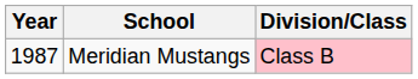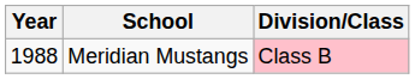 <table class="wikitable">
 <tr>
 <th>Year</th>
 <th>School</th>
 <th>Division/Class</th>
 </tr>
 <tr>
-<td>1987</td>
+<td>1988</td>
 <td>Meridian Mustangs</td>
 <td style="background: pink;">Class B</td>
 </tr>
 </table>
